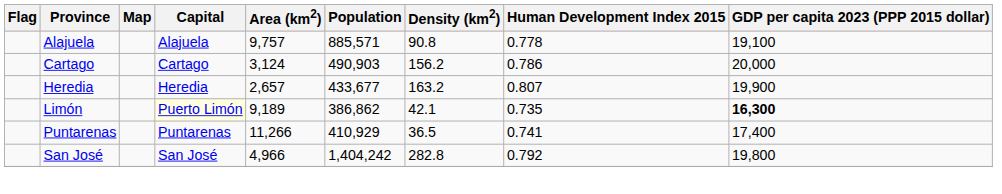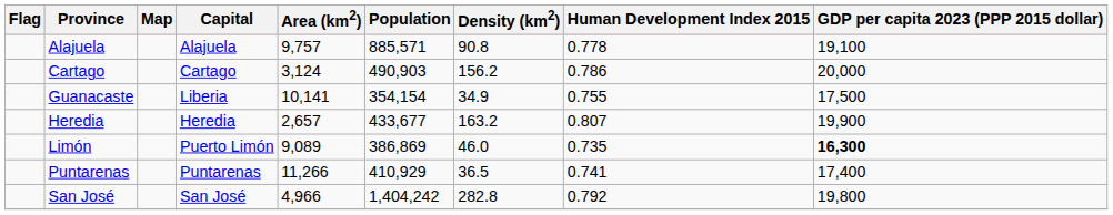 <table class="wikitable sortable">
 <tr align="center" bgcolor="#ffbbbb">
 <th>Flag</th>
 <th>Province</th>
 <th>Map</th>
 <th>Capital</th>
 <th>Area (km<sup>2</sup>)</th>
 <th>Population</th>
 <th><strong>Density (km</strong><sup>2</sup><strong>)</strong></th>
 <th>Human Development Index 2015</th>
 <th>GDP per capita 2023 (PPP 2015 dollar)</th>
 </tr>
 <tr>
 <td></td>
 <td><a href='#'>Alajuela</a></td>
 <td></td>
 <td><a href='#'>Alajuela</a></td>
 <td>9,757</td>
 <td>885,571</td>
 <td>90.8</td>
 <td>0.778</td>
 <td>19,100</td>
 </tr>
 <tr>
 <td></td>
 <td><a href='#'>Cartago</a></td>
 <td></td>
 <td><a href='#'>Cartago</a></td>
 <td>3,124</td>
 <td>490,903</td>
 <td>156.2</td>
 <td>0.786</td>
 <td>20,000</td>
 </tr>
 <tr>
 <td></td>
+<td><a href='#'>Guanacaste</a></td>
+<td></td>
+<td><a href='#'>Liberia</a></td>
+<td>10,141</td>
+<td>354,154</td>
+<td>34.9</td>
+<td>0.755</td>
+<td>17,500</td>
+</tr>
+<tr>
+<td></td>
 <td><a href='#'>Heredia</a></td>
 <td></td>
 <td><a href='#'>Heredia</a></td>
 <td>2,657</td>
 <td>433,677</td>
 <td>163.2</td>
 <td>0.807</td>
 <td>19,900</td>
 </tr>
 <tr>
 <td></td>
 <td><a href='#'>Limón</a></td>
 <td></td>
-<td style="background: lightyellow;"><a href='#'>Puerto Limón</a></td>
-<td>9,189</td>
-<td>386,862</td>
-<td>42.1</td>
+<td><a href='#'>Puerto Limón</a></td>
+<td>9,089</td>
+<td>386,869</td>
+<td>46.0</td>
 <td>0.735</td>
 <td><strong>16,300</strong></td>
 </tr>
 <tr>
 <td></td>
 <td><a href='#'>Puntarenas</a></td>
 <td></td>
 <td><a href='#'>Puntarenas</a></td>
 <td>11,266</td>
 <td>410,929</td>
 <td>36.5</td>
 <td>0.741</td>
 <td>17,400</td>
 </tr>
 <tr>
 <td></td>
 <td><a href='#'>San José</a></td>
 <td></td>
 <td><a href='#'>San José</a></td>
 <td>4,966</td>
 <td>1,404,242</td>
 <td>282.8</td>
 <td>0.792</td>
 <td>19,800</td>
 </tr>
 <tr>
 </tr>
 </table>
